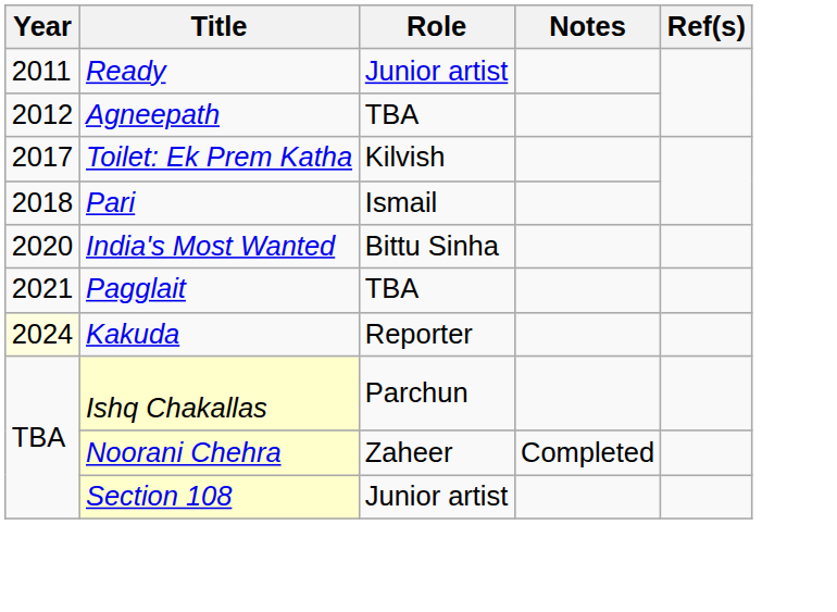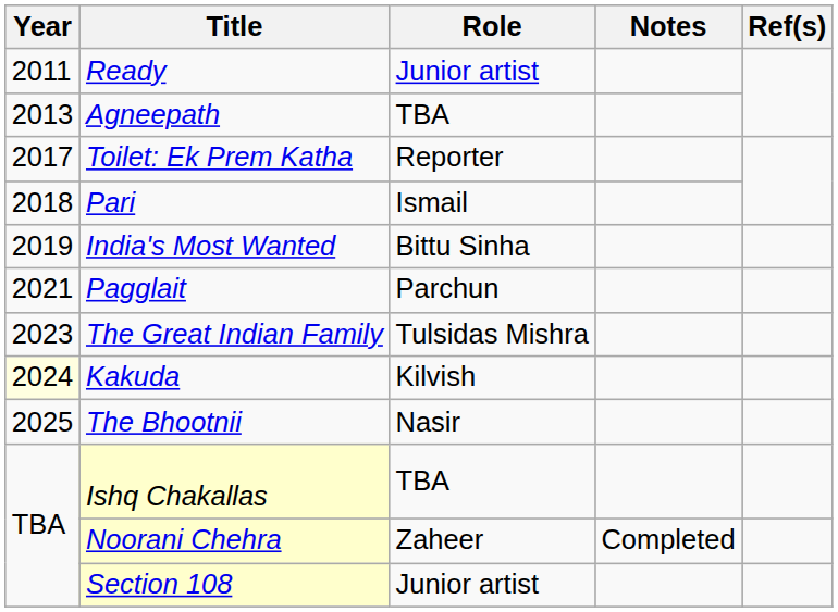 <table class="wikitable sortable">
 <tr>
 <th>Year</th>
 <th>Title</th>
 <th>Role</th>
 <th>Notes</th>
 <th>Ref(s)</th>
 </tr>
 <tr>
 <td>2011</td>
 <td><em><a href='#'>Ready</a></em></td>
 <td><a href='#'>Junior artist</a></td>
 <td></td>
 <td rowspan="2"></td>
 </tr>
 <tr>
-<td>2012</td>
+<td>2013</td>
 <td><em><a href='#'>Agneepath</a></em></td>
 <td>TBA</td>
 <td></td>
 </tr>
 <tr>
 <td>2017</td>
 <td><em><a href='#'>Toilet: Ek Prem Katha</a></em></td>
-<td>Kilvish</td>
+<td>Reporter</td>
 <td></td>
 <td rowspan="2"></td>
 </tr>
 <tr>
 <td>2018</td>
 <td><em><a href='#'>Pari</a></em></td>
 <td>Ismail</td>
 <td></td>
 </tr>
 <tr>
-<td>2020</td>
+<td>2019</td>
 <td><em><a href='#'>India's Most Wanted</a></em></td>
 <td>Bittu Sinha</td>
 <td></td>
 <td></td>
 </tr>
 <tr>
 <td>2021</td>
 <td><em><a href='#'>Pagglait</a></em></td>
-<td>TBA</td>
+<td>Parchun</td>
+<td></td>
+<td></td>
+</tr>
+<tr>
+<td>2023</td>
+<td><em><a href='#'>The Great Indian Family</a></em></td>
+<td>Tulsidas Mishra</td>
 <td></td>
 <td></td>
 </tr>
 <tr>
 <td style="background: lightyellow;">2024</td>
 <td><em><a href='#'>Kakuda</a></em></td>
-<td>Reporter</td>
+<td>Kilvish</td>
+<td></td>
+<td></td>
+</tr>
+<tr>
+<td>2025</td>
+<td><a href='#'><em>The Bhootnii</em></a></td>
+<td>Nasir</td>
 <td></td>
 <td></td>
 </tr>
 <tr>
 <td rowspan="3">TBA</td>
 <th scope="col" style="background:#FFFFCC; text-align:left; font-weight:normal;"><br><em>Ishq Chakallas</em> </th>
-<td>Parchun</td>
+<td>TBA</td>
 <td></td>
 <td></td>
 </tr>
 <tr>
 <th scope="col" style="background:#FFFFCC; text-align:left; font-weight:normal;"><em><a href='#'>Noorani Chehra</a></em> </th>
 <td>Zaheer</td>
 <td>Completed</td>
 <td></td>
 </tr>
 <tr>
 <th scope="col" style="background:#FFFFCC; text-align:left; font-weight:normal;"><em><a href='#'>Section 108</a></em> </th>
 <td>Junior artist</td>
 <td></td>
 <td></td>
 </tr>
 </table>
